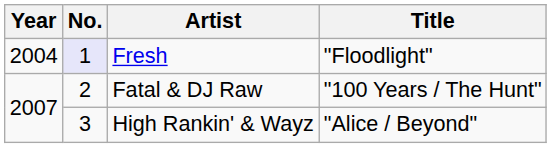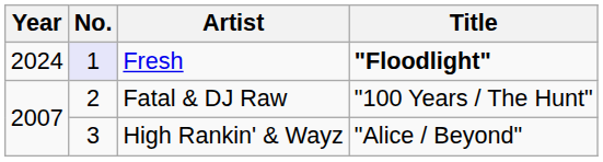 <table class="wikitable">
 <tr>
 <th width=35>Year</th>
 <th width=25>No.</th>
 <th>Artist</th>
 <th>Title</th>
 </tr>
 <tr>
-<td align=center>2004</td>
+<td align=center>2024</td>
 <td align=center style="background: lavender;">1</td>
 <td><a href='#'>Fresh</a></td>
-<td>"Floodlight"</td>
+<td><strong>"Floodlight"</strong></td>
 </tr>
 <tr>
 <td align=center rowspan=2>2007</td>
 <td align=center>2</td>
 <td>Fatal & DJ Raw</td>
 <td>"100 Years / The Hunt"</td>
 </tr>
 <tr>
 <td align=center>3</td>
 <td>High Rankin' & Wayz</td>
 <td>"Alice / Beyond"</td>
 </tr>
 </table>
